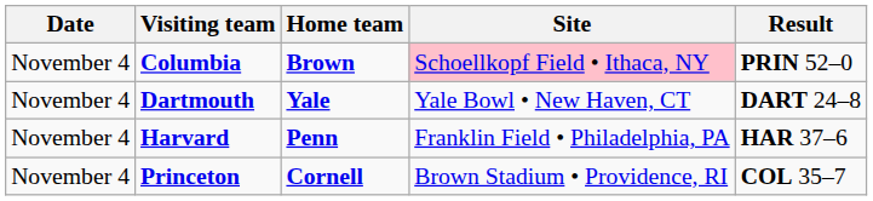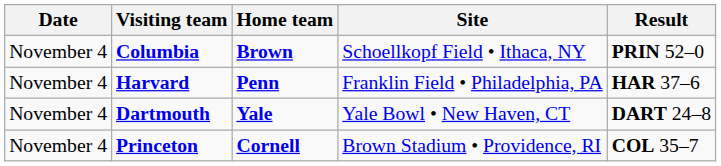 <table class="wikitable">
 <tr>
 <th>Date</th>
 <th>Visiting team</th>
 <th>Home team</th>
 <th>Site</th>
 <th>Result</th>
 </tr>
 <tr>
 <td>November 4</td>
 <td><strong><a href='#'>Columbia</a></strong></td>
 <td><strong><a href='#'>Brown</a></strong></td>
-<td style="background: pink;"><a href='#'>Schoellkopf Field</a> • <a href='#'>Ithaca, NY</a></td>
+<td><a href='#'>Schoellkopf Field</a> • <a href='#'>Ithaca, NY</a></td>
 <td><strong>PRIN</strong> 52–0</td>
+</tr>
+<tr>
+<td>November 4</td>
+<td><strong><a href='#'>Harvard</a></strong></td>
+<td><strong><a href='#'>Penn</a></strong></td>
+<td><a href='#'>Franklin Field</a> • <a href='#'>Philadelphia, PA</a></td>
+<td><strong>HAR</strong> 37–6</td>
 </tr>
 <tr>
 <td>November 4</td>
 <td><strong><a href='#'>Dartmouth</a></strong></td>
 <td><strong><a href='#'>Yale</a></strong></td>
 <td><a href='#'>Yale Bowl</a> • <a href='#'>New Haven, CT</a></td>
 <td><strong>DART</strong> 24–8</td>
 </tr>
 <tr>
 <td>November 4</td>
-<td><strong><a href='#'>Harvard</a></strong></td>
-<td><strong><a href='#'>Penn</a></strong></td>
-<td><a href='#'>Franklin Field</a> • <a href='#'>Philadelphia, PA</a></td>
-<td><strong>HAR</strong> 37–6</td>
-</tr>
-<tr>
-<td>November 4</td>
 <td><strong><a href='#'>Princeton</a></strong></td>
 <td><strong><a href='#'>Cornell</a></strong></td>
 <td><a href='#'>Brown Stadium</a> • <a href='#'>Providence, RI</a></td>
 <td><strong>COL</strong> 35–7</td>
 </tr>
 </table>
